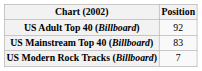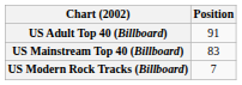 <table class="wikitable sortable plainrowheaders" style="text-align:center">
 <tr>
 <th>Chart (2002)</th>
 <th>Position</th>
 </tr>
 <tr>
 <th scope="row">US Adult Top 40 (<em>Billboard</em>)</th>
-<td>92</td>
+<td>91</td>
 </tr>
 <tr>
 <th scope="row">US Mainstream Top 40 (<em>Billboard</em>)</th>
 <td>83</td>
 </tr>
 <tr>
 <th scope="row">US Modern Rock Tracks (<em>Billboard</em>)</th>
 <td>7</td>
 </tr>
 </table>
